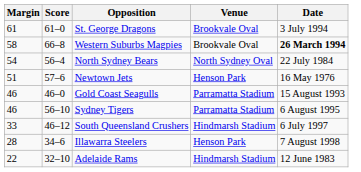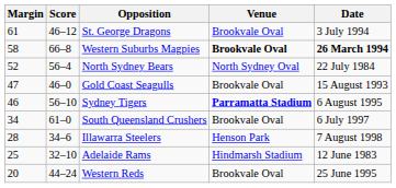 <table class="wikitable" style="text-align:left;">
 <tr>
 <th>Margin</th>
 <th>Score</th>
 <th>Opposition</th>
 <th>Venue</th>
 <th>Date</th>
 </tr>
 <tr>
 <td>61</td>
-<td>61–0</td>
+<td>46–12</td>
 <td> <a href='#'>St. George Dragons</a></td>
 <td><a href='#'>Brookvale Oval</a></td>
 <td>3 July 1994</td>
 </tr>
 <tr>
 <td>58</td>
 <td>66–8</td>
 <td> <a href='#'>Western Suburbs Magpies</a></td>
-<td>Brookvale Oval</td>
+<td><strong>Brookvale Oval</strong></td>
 <td><strong>26 March 1994</strong></td>
 </tr>
 <tr>
-<td>54</td>
+<td>52</td>
 <td>56–4</td>
 <td> <a href='#'>North Sydney Bears</a></td>
 <td><a href='#'>North Sydney Oval</a></td>
 <td>22 July 1984</td>
 </tr>
 <tr>
-<td>51</td>
-<td>57–6</td>
-<td> <a href='#'>Newtown Jets</a></td>
-<td><a href='#'>Henson Park</a></td>
-<td>16 May 1976</td>
-</tr>
-<tr>
-<td>46</td>
+<td>47</td>
 <td>46–0</td>
 <td> <a href='#'>Gold Coast Seagulls</a></td>
-<td><a href='#'>Parramatta Stadium</a></td>
+<td>Brookvale Oval</td>
 <td>15 August 1993</td>
 </tr>
 <tr>
 <td>46</td>
 <td>56–10</td>
 <td> <a href='#'>Sydney Tigers</a></td>
-<td><a href='#'>Parramatta Stadium</a></td>
+<td><strong><a href='#'>Parramatta Stadium</a></strong></td>
 <td>6 August 1995</td>
 </tr>
 <tr>
-<td>33</td>
-<td>46–12</td>
+<td>34</td>
+<td>61–0</td>
 <td> <a href='#'>South Queensland Crushers</a></td>
-<td><a href='#'>Hindmarsh Stadium</a></td>
+<td>Brookvale Oval</td>
 <td>6 July 1997</td>
 </tr>
 <tr>
 <td>28</td>
 <td>34–6</td>
 <td> <a href='#'>Illawarra Steelers</a></td>
 <td><a href='#'>Henson Park</a></td>
 <td>7 August 1998</td>
 </tr>
 <tr>
-<td>22</td>
+<td>25</td>
 <td>32–10</td>
 <td> <a href='#'>Adelaide Rams</a></td>
 <td><a href='#'>Hindmarsh Stadium</a></td>
 <td>12 June 1983</td>
 </tr>
+<tr>
+<td>20</td>
+<td>44–24</td>
+<td> <a href='#'>Western Reds</a></td>
+<td>Brookvale Oval</td>
+<td>25 June 1995</td>
+</tr>
 </table>
